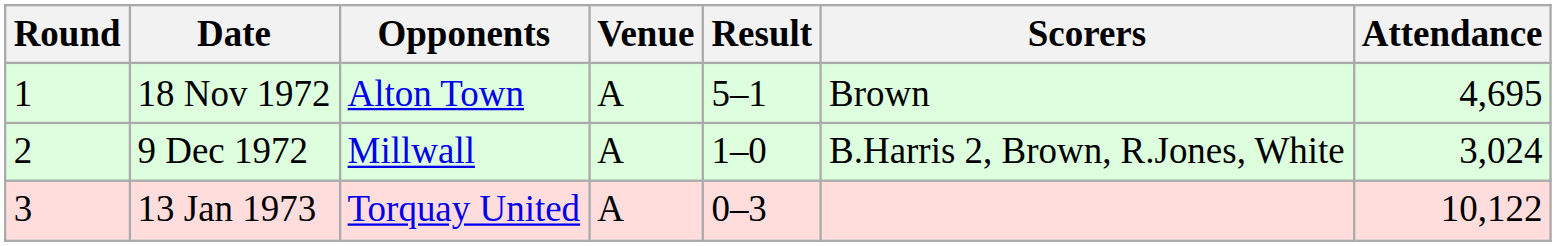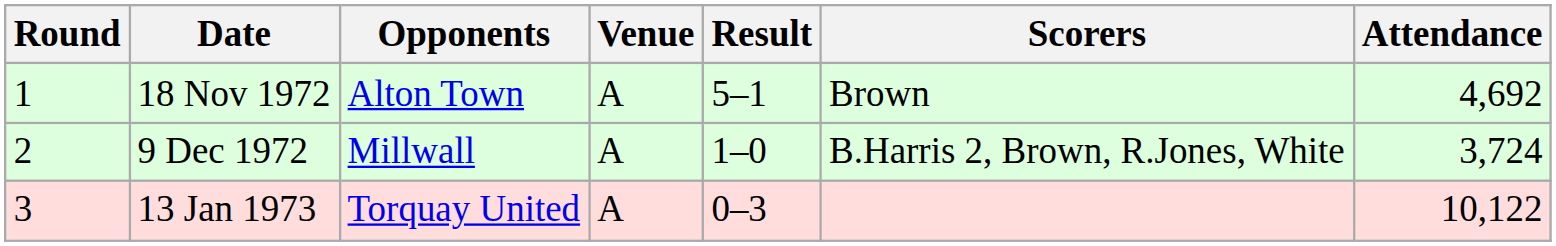 <table class="wikitable">
 <tr>
 <th>Round</th>
 <th>Date</th>
 <th>Opponents</th>
 <th>Venue</th>
 <th>Result</th>
 <th>Scorers</th>
 <th>Attendance</th>
 </tr>
 <tr bgcolor="#ddffdd">
 <td>1</td>
 <td>18 Nov 1972</td>
 <td><a href='#'>Alton Town</a></td>
 <td>A</td>
 <td>5–1</td>
 <td>Brown</td>
-<td align="right">4,695</td>
+<td align="right">4,692</td>
 </tr>
 <tr bgcolor="#ddffdd">
 <td>2</td>
 <td>9 Dec 1972</td>
 <td><a href='#'>Millwall</a></td>
 <td>A</td>
 <td>1–0</td>
 <td>B.Harris 2, Brown, R.Jones, White</td>
-<td align="right">3,024</td>
+<td align="right">3,724</td>
 </tr>
 <tr bgcolor="#ffdddd">
 <td>3</td>
 <td>13 Jan 1973</td>
 <td><a href='#'>Torquay United</a></td>
 <td>A</td>
 <td>0–3</td>
 <td></td>
 <td align="right">10,122</td>
 </tr>
 </table>
